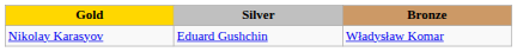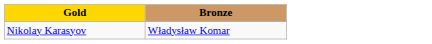 <table class="wikitable" style="text-align:left">
 <tr align="center">
 <td width=200 bgcolor=gold><strong>Gold</strong></td>
-<td width=200 bgcolor=silver><strong>Silver</strong></td>
 <td width=200 bgcolor=CC9966><strong>Bronze</strong></td>
 </tr>
 <tr>
 <td><a href='#'>Nikolay Karasyov</a><br><em></em></td>
-<td><a href='#'>Eduard Gushchin</a><br><em></em></td>
 <td><a href='#'>Władysław Komar</a><br><em></em></td>
 </tr>
 </table>
